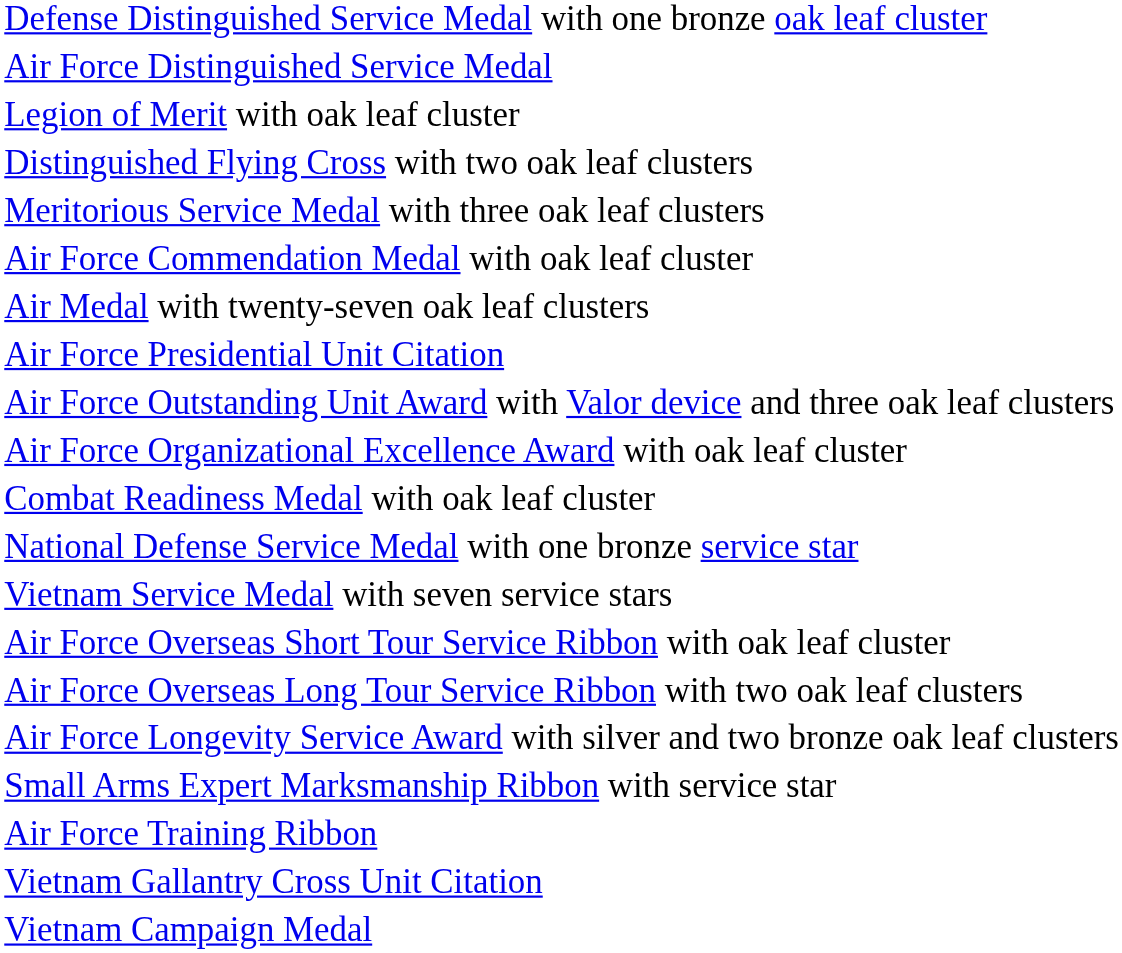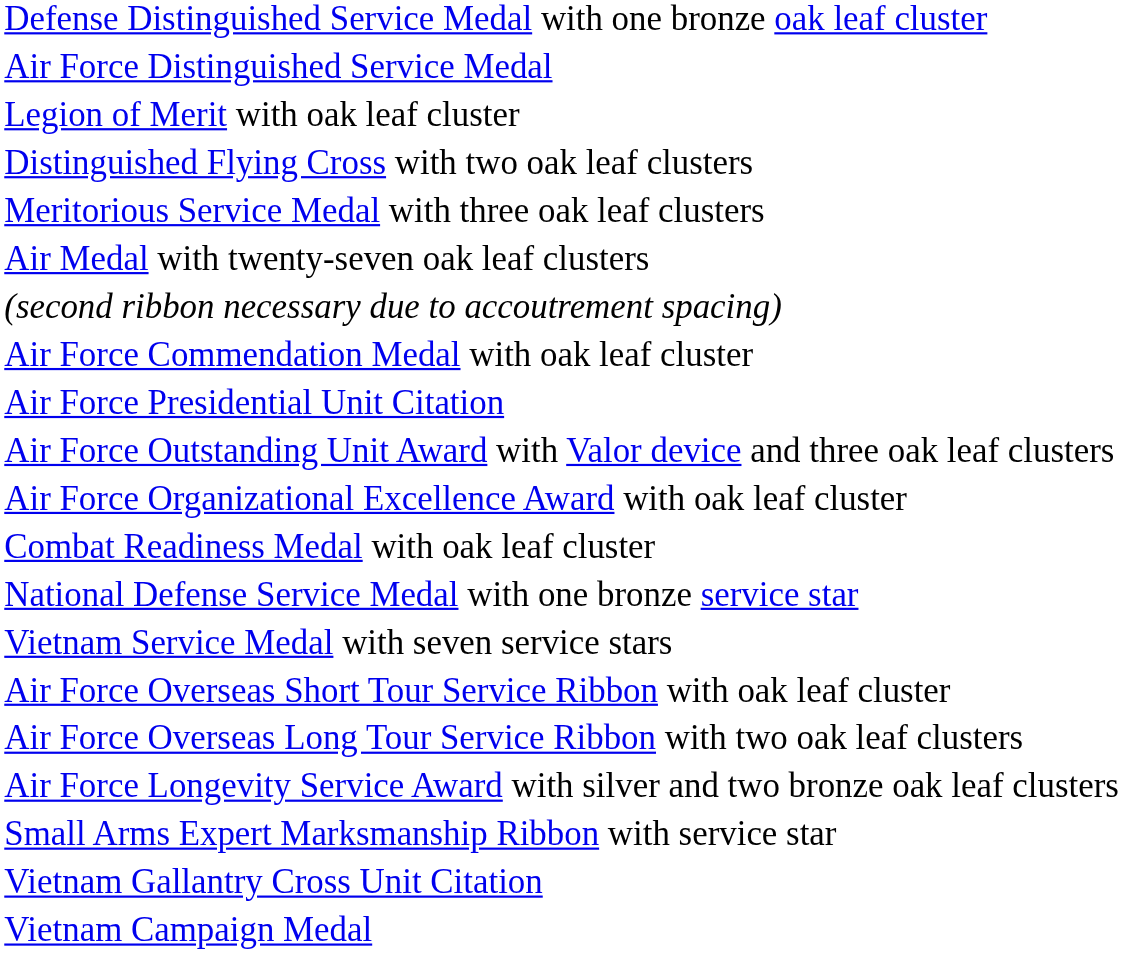 <table>
 <tr>
 <td></td>
 <td><a href='#'>Defense Distinguished Service Medal</a> with one bronze <a href='#'>oak leaf cluster</a></td>
 </tr>
 <tr>
 <td></td>
 <td><a href='#'>Air Force Distinguished Service Medal</a></td>
 </tr>
 <tr>
 <td></td>
 <td><a href='#'>Legion of Merit</a> with oak leaf cluster</td>
 </tr>
 <tr>
 <td><span></span><span></span></td>
 <td><a href='#'>Distinguished Flying Cross</a> with two oak leaf clusters</td>
 </tr>
 <tr>
 <td><span></span><span></span><span></span></td>
 <td><a href='#'>Meritorious Service Medal</a> with three oak leaf clusters</td>
 </tr>
 <tr>
+<td><span></span><span></span><span></span><span></span></td>
+<td><a href='#'>Air Medal</a> with twenty-seven oak leaf clusters</td>
+</tr>
+<tr>
+<td><span></span><span></span></td>
+<td><em>(second ribbon necessary due to accoutrement spacing)</em></td>
+</tr>
+<tr>
 <td></td>
 <td><a href='#'>Air Force Commendation Medal</a> with oak leaf cluster</td>
-</tr>
-<tr>
-<td><span></span><span></span><span></span><span></span></td>
-<td><a href='#'>Air Medal</a> with twenty-seven oak leaf clusters</td>
 </tr>
 <tr>
 <td></td>
 <td><a href='#'>Air Force Presidential Unit Citation</a></td>
 </tr>
 <tr>
 <td><span></span><span></span><span></span><span></span></td>
 <td><a href='#'>Air Force Outstanding Unit Award</a> with <a href='#'>Valor device</a> and three oak leaf clusters</td>
 </tr>
 <tr>
 <td></td>
 <td><a href='#'>Air Force Organizational Excellence Award</a> with oak leaf cluster</td>
 </tr>
 <tr>
 <td></td>
 <td><a href='#'>Combat Readiness Medal</a> with oak leaf cluster</td>
 </tr>
 <tr>
 <td></td>
 <td><a href='#'>National Defense Service Medal</a> with one bronze <a href='#'>service star</a></td>
 </tr>
 <tr>
 <td><span></span><span></span><span></span></td>
 <td><a href='#'>Vietnam Service Medal</a> with seven service stars</td>
 </tr>
 <tr>
 <td></td>
 <td><a href='#'>Air Force Overseas Short Tour Service Ribbon</a> with oak leaf cluster</td>
 </tr>
 <tr>
 <td><span></span><span></span></td>
 <td><a href='#'>Air Force Overseas Long Tour Service Ribbon</a> with two oak leaf clusters</td>
 </tr>
 <tr>
 <td><span></span><span></span><span></span></td>
 <td><a href='#'>Air Force Longevity Service Award</a> with silver and two bronze oak leaf clusters</td>
 </tr>
 <tr>
 <td></td>
 <td><a href='#'>Small Arms Expert Marksmanship Ribbon</a> with service star</td>
 </tr>
 <tr>
 <td></td>
-<td><a href='#'>Air Force Training Ribbon</a></td>
-</tr>
-<tr>
-<td></td>
 <td><a href='#'>Vietnam Gallantry Cross Unit Citation</a></td>
 </tr>
 <tr>
 <td></td>
 <td><a href='#'>Vietnam Campaign Medal</a></td>
 </tr>
 </table>
